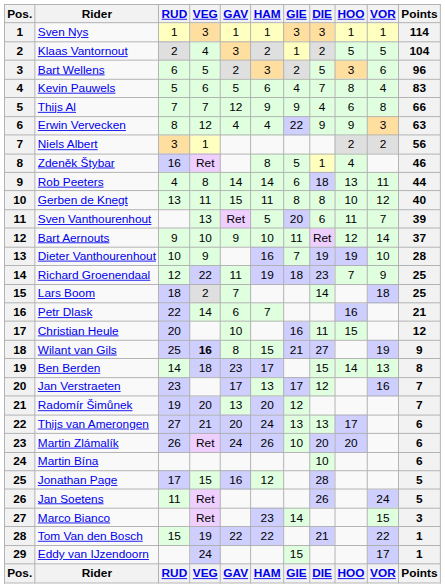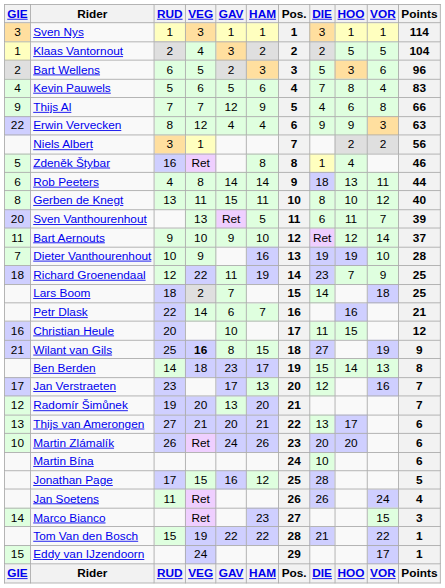 <table class="wikitable" style="font-size: 85%; text-align: center;">
 <tr style="background:#f9f9f9" valign="top">
-<th valign="middle">Pos.</th>
+<th><a href='#'>GIE</a></th>
 <th valign="middle">Rider</th>
 <th><a href='#'>RUD</a></th>
 <th><a href='#'>VEG</a></th>
 <th><a href='#'>GAV</a></th>
 <th><a href='#'>HAM</a></th>
-<th><a href='#'>GIE</a></th>
+<th valign="middle">Pos.</th>
 <th><a href='#'>DIE</a></th>
 <th><a href='#'>HOO</a></th>
 <th><a href='#'>VOR</a></th>
 <th valign="middle">Points</th>
 </tr>
 <tr>
-<th>1</th>
+<td bgcolor="#FFDF9F">3</td>
 <td align="left"> <a href='#'>Sven Nys</a></td>
 <td bgcolor="#FFFFBF">1</td>
 <td bgcolor="#FFDF9F">3</td>
 <td bgcolor="#FFFFBF">1</td>
 <td bgcolor="#FFFFBF">1</td>
-<td bgcolor="#FFDF9F">3</td>
+<th>1</th>
 <td bgcolor="#FFDF9F">3</td>
 <td bgcolor="#FFFFBF">1</td>
 <td bgcolor="#FFFFBF">1</td>
 <th>114</th>
 </tr>
 <tr>
-<th>2</th>
+<td bgcolor="#FFFFBF">1</td>
 <td align="left"> <a href='#'>Klaas Vantornout</a></td>
 <td bgcolor="#DFDFDF">2</td>
 <td bgcolor="#DFFFDF">4</td>
 <td bgcolor="#FFDF9F">3</td>
 <td bgcolor="#DFDFDF">2</td>
-<td bgcolor="#FFFFBF">1</td>
+<th>2</th>
 <td bgcolor="#DFDFDF">2</td>
 <td bgcolor="#DFFFDF">5</td>
 <td bgcolor="#DFFFDF">5</td>
 <th>104</th>
 </tr>
 <tr>
-<th>3</th>
+<td bgcolor="#DFDFDF">2</td>
 <td align="left"> <a href='#'>Bart Wellens</a></td>
 <td bgcolor="#DFFFDF">6</td>
 <td bgcolor="#DFFFDF">5</td>
 <td bgcolor="#DFDFDF">2</td>
 <td bgcolor="#FFDF9F">3</td>
-<td bgcolor="#DFDFDF">2</td>
+<th>3</th>
 <td bgcolor="#DFFFDF">5</td>
 <td bgcolor="#FFDF9F">3</td>
 <td bgcolor="#DFFFDF">6</td>
 <th>96</th>
 </tr>
 <tr>
-<th>4</th>
+<td bgcolor="#DFFFDF">4</td>
 <td align="left"> <a href='#'>Kevin Pauwels</a></td>
 <td bgcolor="#DFFFDF">5</td>
 <td bgcolor="#DFFFDF">6</td>
 <td bgcolor="#DFFFDF">5</td>
 <td bgcolor="#DFFFDF">6</td>
-<td bgcolor="#DFFFDF">4</td>
+<th>4</th>
 <td bgcolor="#DFFFDF">7</td>
 <td bgcolor="#DFFFDF">8</td>
 <td bgcolor="#DFFFDF">4</td>
 <th>83</th>
 </tr>
 <tr>
-<th>5</th>
+<td bgcolor="#DFFFDF">9</td>
 <td align="left"> <a href='#'>Thijs Al</a></td>
 <td bgcolor="#DFFFDF">7</td>
 <td bgcolor="#DFFFDF">7</td>
 <td bgcolor="#DFFFDF">12</td>
 <td bgcolor="#DFFFDF">9</td>
-<td bgcolor="#DFFFDF">9</td>
+<th>5</th>
 <td bgcolor="#DFFFDF">4</td>
 <td bgcolor="#DFFFDF">6</td>
 <td bgcolor="#DFFFDF">8</td>
 <th>66</th>
 </tr>
 <tr>
-<th>6</th>
+<td bgcolor="#CFCFFF">22</td>
 <td align="left"> <a href='#'>Erwin Vervecken</a></td>
 <td bgcolor="#DFFFDF">8</td>
 <td bgcolor="#DFFFDF">12</td>
 <td bgcolor="#DFFFDF">4</td>
 <td bgcolor="#DFFFDF">4</td>
-<td bgcolor="#CFCFFF">22</td>
+<th>6</th>
 <td bgcolor="#DFFFDF">9</td>
 <td bgcolor="#DFFFDF">9</td>
 <td bgcolor="#FFDF9F">3</td>
 <th>63</th>
 </tr>
 <tr>
-<th>7</th>
+<td></td>
 <td align="left"> <a href='#'>Niels Albert</a></td>
 <td bgcolor="#FFDF9F">3</td>
 <td bgcolor="#FFFFBF">1</td>
 <td></td>
 <td></td>
-<td></td>
+<th>7</th>
 <td></td>
 <td bgcolor="#DFDFDF">2</td>
 <td bgcolor="#DFDFDF">2</td>
 <th>56</th>
 </tr>
 <tr>
-<th>8</th>
+<td bgcolor="#DFFFDF">5</td>
 <td align="left"> <a href='#'>Zdeněk Štybar</a></td>
 <td bgcolor="#CFCFFF">16</td>
 <td bgcolor="#EFCFFF">Ret</td>
 <td></td>
 <td bgcolor="#DFFFDF">8</td>
-<td bgcolor="#DFFFDF">5</td>
+<th>8</th>
 <td bgcolor="#FFFFBF">1</td>
 <td bgcolor="#DFFFDF">4</td>
 <td></td>
 <th>46</th>
 </tr>
 <tr>
-<th>9</th>
+<td bgcolor="#DFFFDF">6</td>
 <td align="left"> <a href='#'>Rob Peeters</a></td>
 <td bgcolor="#DFFFDF">4</td>
 <td bgcolor="#DFFFDF">8</td>
 <td bgcolor="#DFFFDF">14</td>
 <td bgcolor="#DFFFDF">14</td>
-<td bgcolor="#DFFFDF">6</td>
+<th>9</th>
 <td bgcolor="#CFCFFF">18</td>
 <td bgcolor="#DFFFDF">13</td>
 <td bgcolor="#DFFFDF">11</td>
 <th>44</th>
 </tr>
 <tr>
-<th>10</th>
+<td bgcolor="#DFFFDF">8</td>
 <td align="left"> <a href='#'>Gerben de Knegt</a></td>
 <td bgcolor="#DFFFDF">13</td>
 <td bgcolor="#DFFFDF">11</td>
 <td bgcolor="#DFFFDF">15</td>
 <td bgcolor="#DFFFDF">11</td>
-<td bgcolor="#DFFFDF">8</td>
+<th>10</th>
 <td bgcolor="#DFFFDF">8</td>
 <td bgcolor="#DFFFDF">10</td>
 <td bgcolor="#DFFFDF">12</td>
 <th>40</th>
 </tr>
 <tr>
-<th>11</th>
+<td bgcolor="#CFCFFF">20</td>
 <td align="left"> <a href='#'>Sven Vanthourenhout</a></td>
 <td></td>
 <td bgcolor="#DFFFDF">13</td>
 <td bgcolor="#EFCFFF">Ret</td>
 <td bgcolor="#DFFFDF">5</td>
-<td bgcolor="#CFCFFF">20</td>
+<th>11</th>
 <td bgcolor="#DFFFDF">6</td>
 <td bgcolor="#DFFFDF">11</td>
 <td bgcolor="#DFFFDF">7</td>
 <th>39</th>
 </tr>
 <tr>
-<th>12</th>
+<td bgcolor="#DFFFDF">11</td>
 <td align="left"> <a href='#'>Bart Aernouts</a></td>
 <td bgcolor="#DFFFDF">9</td>
 <td bgcolor="#DFFFDF">10</td>
 <td bgcolor="#DFFFDF">9</td>
 <td bgcolor="#DFFFDF">10</td>
-<td bgcolor="#DFFFDF">11</td>
+<th>12</th>
 <td bgcolor="#EFCFFF">Ret</td>
 <td bgcolor="#DFFFDF">12</td>
 <td bgcolor="#DFFFDF">14</td>
 <th>37</th>
 </tr>
 <tr>
-<th>13</th>
+<td bgcolor="#DFFFDF">7</td>
 <td align="left"> <a href='#'>Dieter Vanthourenhout</a></td>
 <td bgcolor="#DFFFDF">10</td>
 <td bgcolor="#DFFFDF">9</td>
 <td></td>
 <td bgcolor="#CFCFFF">16</td>
-<td bgcolor="#DFFFDF">7</td>
+<th>13</th>
 <td bgcolor="#CFCFFF">19</td>
 <td bgcolor="#CFCFFF">19</td>
 <td bgcolor="#DFFFDF">10</td>
 <th>28</th>
 </tr>
 <tr>
-<th>14</th>
+<td bgcolor="#CFCFFF">18</td>
 <td align="left"> <a href='#'>Richard Groenendaal</a></td>
 <td bgcolor="#DFFFDF">12</td>
 <td bgcolor="#CFCFFF">22</td>
 <td bgcolor="#DFFFDF">11</td>
 <td bgcolor="#CFCFFF">19</td>
-<td bgcolor="#CFCFFF">18</td>
+<th>14</th>
 <td bgcolor="#CFCFFF">23</td>
 <td bgcolor="#DFFFDF">7</td>
 <td bgcolor="#DFFFDF">9</td>
 <th>25</th>
 </tr>
 <tr>
-<th>15</th>
+<td></td>
 <td align="left"> <a href='#'>Lars Boom</a></td>
 <td bgcolor="#CFCFFF">18</td>
 <td bgcolor="#DFDFDF">2</td>
 <td bgcolor="#DFFFDF">7</td>
 <td></td>
-<td></td>
+<th>15</th>
 <td bgcolor="#DFFFDF">14</td>
 <td></td>
 <td bgcolor="#CFCFFF">18</td>
 <th>25</th>
 </tr>
 <tr>
-<th>16</th>
+<td></td>
 <td align="left"> <a href='#'>Petr Dlask</a></td>
 <td bgcolor="#CFCFFF">22</td>
 <td bgcolor="#DFFFDF">14</td>
 <td bgcolor="#DFFFDF">6</td>
 <td bgcolor="#DFFFDF">7</td>
-<td></td>
+<th>16</th>
 <td></td>
 <td bgcolor="#CFCFFF">16</td>
 <td></td>
 <th>21</th>
 </tr>
 <tr>
-<th>17</th>
+<td bgcolor="#CFCFFF">16</td>
 <td align="left"> <a href='#'>Christian Heule</a></td>
 <td bgcolor="#CFCFFF">20</td>
 <td></td>
 <td bgcolor="#DFFFDF">10</td>
 <td></td>
-<td bgcolor="#CFCFFF">16</td>
+<th>17</th>
 <td bgcolor="#DFFFDF">11</td>
 <td bgcolor="#DFFFDF">15</td>
 <td></td>
 <th>12</th>
 </tr>
 <tr>
-<th>18</th>
+<td bgcolor="#CFCFFF">21</td>
 <td align="left"> <a href='#'>Wilant van Gils</a></td>
 <td bgcolor="#CFCFFF">25</td>
 <td bgcolor="#CFCFFF"><strong>16</strong></td>
 <td bgcolor="#DFFFDF">8</td>
 <td bgcolor="#DFFFDF">15</td>
-<td bgcolor="#CFCFFF">21</td>
+<th>18</th>
 <td bgcolor="#CFCFFF">27</td>
 <td></td>
 <td bgcolor="#CFCFFF">19</td>
 <th>9</th>
 </tr>
 <tr>
-<th>19</th>
+<td></td>
 <td align="left"> <a href='#'>Ben Berden</a></td>
 <td bgcolor="#DFFFDF">14</td>
 <td bgcolor="#CFCFFF">18</td>
 <td bgcolor="#CFCFFF">23</td>
 <td bgcolor="#CFCFFF">17</td>
-<td></td>
+<th>19</th>
 <td bgcolor="#DFFFDF">15</td>
 <td bgcolor="#DFFFDF">14</td>
 <td bgcolor="#DFFFDF">13</td>
 <th>8</th>
 </tr>
 <tr>
-<th>20</th>
+<td bgcolor="#CFCFFF">17</td>
 <td align="left"> <a href='#'>Jan Verstraeten</a></td>
 <td bgcolor="#CFCFFF">23</td>
 <td></td>
 <td bgcolor="#CFCFFF">17</td>
 <td bgcolor="#DFFFDF">13</td>
-<td bgcolor="#CFCFFF">17</td>
+<th>20</th>
 <td bgcolor="#DFFFDF">12</td>
 <td></td>
 <td bgcolor="#CFCFFF">16</td>
 <th>7</th>
 </tr>
 <tr>
-<th>21</th>
+<td bgcolor="#DFFFDF">12</td>
 <td align="left"> <a href='#'>Radomír Šimůnek</a></td>
 <td bgcolor="#CFCFFF">19</td>
 <td bgcolor="#CFCFFF">20</td>
 <td bgcolor="#DFFFDF">13</td>
 <td bgcolor="#CFCFFF">20</td>
-<td bgcolor="#DFFFDF">12</td>
+<th>21</th>
 <td></td>
 <td></td>
 <td></td>
 <th>7</th>
 </tr>
 <tr>
-<th>22</th>
+<td bgcolor="#DFFFDF">13</td>
 <td align="left"> <a href='#'>Thijs van Amerongen</a></td>
 <td bgcolor="#CFCFFF">27</td>
 <td bgcolor="#CFCFFF">21</td>
 <td bgcolor="#CFCFFF">20</td>
-<td bgcolor="#CFCFFF">24</td>
-<td bgcolor="#DFFFDF">13</td>
+<td bgcolor="#CFCFFF">21</td>
+<th>22</th>
 <td bgcolor="#DFFFDF">13</td>
 <td bgcolor="#CFCFFF">17</td>
 <td></td>
 <th>6</th>
 </tr>
 <tr>
-<th>23</th>
+<td bgcolor="#DFFFDF">10</td>
 <td align="left"> <a href='#'>Martin Zlámalík</a></td>
 <td bgcolor="#CFCFFF">26</td>
 <td bgcolor="#EFCFFF">Ret</td>
 <td bgcolor="#CFCFFF">24</td>
 <td bgcolor="#CFCFFF">26</td>
-<td bgcolor="#DFFFDF">10</td>
+<th>23</th>
 <td bgcolor="#CFCFFF">20</td>
 <td bgcolor="#CFCFFF">20</td>
 <td></td>
 <th>6</th>
 </tr>
 <tr>
-<th>24</th>
+<td></td>
 <td align="left"> <a href='#'>Martin Bína</a></td>
 <td></td>
 <td></td>
 <td></td>
 <td></td>
-<td></td>
+<th>24</th>
 <td bgcolor="#DFFFDF">10</td>
 <td></td>
 <td></td>
 <th>6</th>
 </tr>
 <tr>
-<th>25</th>
+<td></td>
 <td align="left"> <a href='#'>Jonathan Page</a></td>
 <td bgcolor="#CFCFFF">17</td>
 <td bgcolor="#DFFFDF">15</td>
 <td bgcolor="#CFCFFF">16</td>
 <td bgcolor="#DFFFDF">12</td>
-<td></td>
+<th>25</th>
 <td bgcolor="#CFCFFF">28</td>
 <td></td>
 <td></td>
 <th>5</th>
 </tr>
 <tr>
-<th>26</th>
+<td></td>
 <td align="left"> <a href='#'>Jan Soetens</a></td>
 <td bgcolor="#DFFFDF">11</td>
 <td bgcolor="#EFCFFF">Ret</td>
 <td></td>
 <td></td>
-<td></td>
+<th>26</th>
 <td bgcolor="#CFCFFF">26</td>
 <td></td>
 <td bgcolor="#CFCFFF">24</td>
-<th>5</th>
+<th>4</th>
 </tr>
 <tr>
-<th>27</th>
+<td bgcolor="#DFFFDF">14</td>
 <td align="left"> <a href='#'>Marco Bianco</a></td>
 <td></td>
 <td bgcolor="#EFCFFF">Ret</td>
 <td></td>
 <td bgcolor="#CFCFFF">23</td>
-<td bgcolor="#DFFFDF">14</td>
+<th>27</th>
 <td></td>
 <td></td>
 <td bgcolor="#DFFFDF">15</td>
 <th>3</th>
 </tr>
 <tr>
-<th>28</th>
+<td></td>
 <td align="left"> <a href='#'>Tom Van den Bosch</a></td>
 <td bgcolor="#DFFFDF">15</td>
 <td bgcolor="#CFCFFF">19</td>
 <td bgcolor="#CFCFFF">22</td>
 <td bgcolor="#CFCFFF">22</td>
-<td></td>
+<th>28</th>
 <td bgcolor="#CFCFFF">21</td>
 <td></td>
 <td bgcolor="#CFCFFF">22</td>
 <th>1</th>
 </tr>
 <tr>
-<th>29</th>
+<td bgcolor="#DFFFDF">15</td>
 <td align="left"> <a href='#'>Eddy van IJzendoorn</a></td>
 <td></td>
 <td bgcolor="#CFCFFF">24</td>
 <td></td>
 <td></td>
-<td bgcolor="#DFFFDF">15</td>
+<th>29</th>
 <td></td>
 <td></td>
 <td bgcolor="#CFCFFF">17</td>
 <th>1</th>
 </tr>
 <tr style="background:#f9f9f9" valign="top">
-<th valign="middle">Pos.</th>
+<th><a href='#'>GIE</a></th>
 <th valign="middle">Rider</th>
 <th><a href='#'>RUD</a></th>
 <th><a href='#'>VEG</a></th>
 <th><a href='#'>GAV</a></th>
 <th><a href='#'>HAM</a></th>
-<th><a href='#'>GIE</a></th>
+<th valign="middle">Pos.</th>
 <th><a href='#'>DIE</a></th>
 <th><a href='#'>HOO</a></th>
 <th><a href='#'>VOR</a></th>
 <th valign="middle">Points</th>
 </tr>
 </table>
